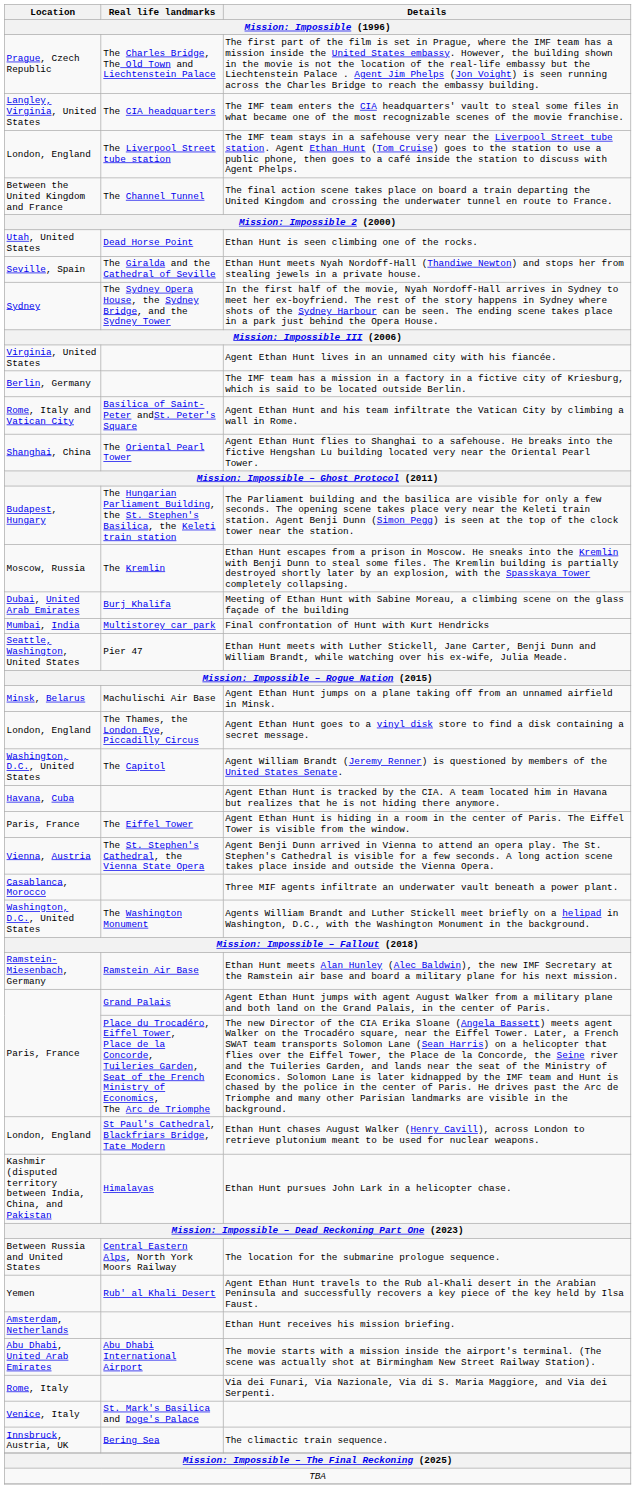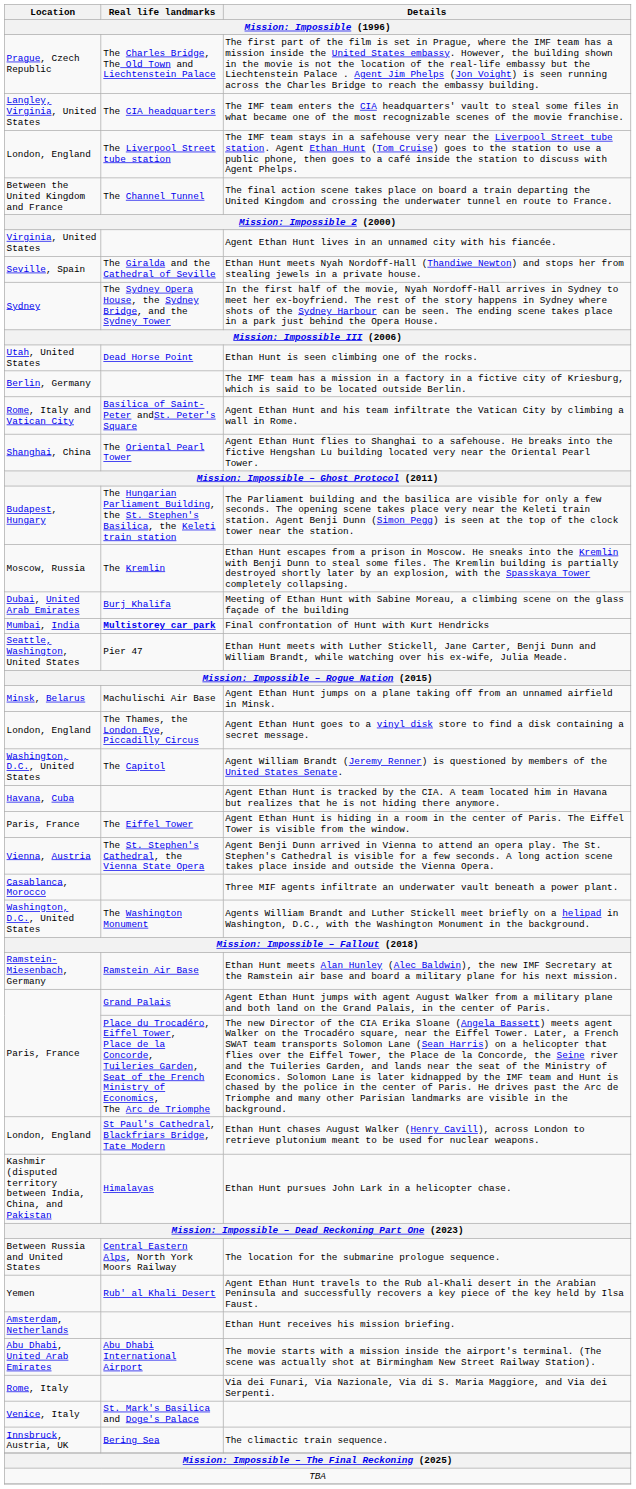 <table class="wikitable">
 <tr>
 <th>Location</th>
 <th>Real life landmarks</th>
 <th>Details</th>
 </tr>
 <tr>
 <th colspan="3"><em><a href='#'>Mission: Impossible</a></em> (1996)</th>
 </tr>
 <tr>
 <td><a href='#'>Prague</a>, Czech Republic</td>
 <td>The <a href='#'>Charles Bridge</a>, The<a href='#'> Old Town</a> and <a href='#'>Liechtenstein Palace</a></td>
 <td>The first part of the film is set in Prague, where the IMF team has a mission inside the <a href='#'>United States embassy</a>. However, the building shown in the movie is not the location of the real-life embassy but the Liechtenstein Palace . <a href='#'>Agent Jim Phelps</a> (<a href='#'>Jon Voight</a>) is seen running across the Charles Bridge to reach the embassy building.</td>
 </tr>
 <tr>
 <td><a href='#'>Langley, Virginia</a>, United States</td>
 <td>The <a href='#'>CIA headquarters</a></td>
 <td>The IMF team enters the <a href='#'>CIA</a> headquarters' vault to steal some files in what became one of the most recognizable scenes of the movie franchise.</td>
 </tr>
 <tr>
 <td>London, England</td>
 <td>The <a href='#'>Liverpool Street tube station</a></td>
 <td>The IMF team stays in a safehouse very near the <a href='#'>Liverpool Street tube station</a>. Agent <a href='#'>Ethan Hunt</a> (<a href='#'>Tom Cruise</a>) goes to the station to use a public phone, then goes to a café inside the station to discuss with Agent Phelps.</td>
 </tr>
 <tr>
 <td>Between the United Kingdom and France</td>
 <td>The <a href='#'>Channel Tunnel</a></td>
 <td>The final action scene takes place on board a train departing the United Kingdom and crossing the underwater tunnel en route to France.</td>
 </tr>
 <tr>
 <th colspan="3"><em><a href='#'>Mission: Impossible 2</a></em> (2000)</th>
 </tr>
 <tr>
-<td><a href='#'>Utah</a>, United States</td>
-<td><a href='#'>Dead Horse Point</a></td>
-<td>Ethan Hunt is seen climbing one of the rocks.</td>
+<td><a href='#'>Virginia</a>, United States</td>
+<td></td>
+<td>Agent Ethan Hunt lives in an unnamed city with his fiancée.</td>
 </tr>
 <tr>
 <td><a href='#'>Seville</a>, Spain</td>
 <td>The <a href='#'>Giralda</a> and the <a href='#'>Cathedral of Seville</a></td>
 <td>Ethan Hunt meets Nyah Nordoff-Hall (<a href='#'>Thandiwe Newton</a>) and stops her from stealing jewels in a private house.</td>
 </tr>
 <tr>
 <td><a href='#'>Sydney</a></td>
 <td>The <a href='#'>Sydney Opera House</a>, the <a href='#'>Sydney Bridge</a>, and the <a href='#'>Sydney Tower</a></td>
 <td>In the first half of the movie, Nyah Nordoff-Hall arrives in Sydney to meet her ex-boyfriend. The rest of the story happens in Sydney where shots of the <a href='#'>Sydney Harbour</a> can be seen. The ending scene takes place in a park just behind the Opera House.</td>
 </tr>
 <tr>
 <th colspan="3"><em><a href='#'>Mission: Impossible III</a></em> (2006)</th>
 </tr>
 <tr>
-<td><a href='#'>Virginia</a>, United States</td>
-<td></td>
-<td>Agent Ethan Hunt lives in an unnamed city with his fiancée.</td>
+<td><a href='#'>Utah</a>, United States</td>
+<td><a href='#'>Dead Horse Point</a></td>
+<td>Ethan Hunt is seen climbing one of the rocks.</td>
 </tr>
 <tr>
 <td><a href='#'>Berlin</a>, Germany</td>
 <td></td>
 <td>The IMF team has a mission in a factory in a fictive city of Kriesburg, which is said to be located outside Berlin.</td>
 </tr>
 <tr>
 <td><a href='#'>Rome</a>, Italy and <a href='#'>Vatican City</a></td>
 <td><a href='#'> Basílica of Saint-Peter</a> and<a href='#'>St. Peter's Square</a></td>
 <td>Agent Ethan Hunt and his team infiltrate the Vatican City by climbing a wall in Rome.</td>
 </tr>
 <tr>
 <td><a href='#'>Shanghai</a>, China</td>
 <td>The <a href='#'>Oriental Pearl Tower</a></td>
 <td>Agent Ethan Hunt flies to Shanghai to a safehouse. He breaks into the fictive Hengshan Lu building located very near the Oriental Pearl Tower.</td>
 </tr>
 <tr>
 <th colspan="3"><em><a href='#'>Mission: Impossible – Ghost Protocol</a></em> (2011)</th>
 </tr>
 <tr>
 <td><a href='#'>Budapest</a>, <a href='#'>Hungary</a></td>
 <td>The <a href='#'>Hungarian Parliament Building</a>, the <a href='#'>St. Stephen's Basilica</a>, the <a href='#'>Keleti train station</a></td>
 <td>The Parliament building and the basilica are visible for only a few seconds. The opening scene takes place very near the Keleti train station. Agent Benji Dunn (<a href='#'>Simon Pegg</a>) is seen at the top of the clock tower near the station.</td>
 </tr>
 <tr>
 <td>Moscow, Russia</td>
 <td>The <a href='#'>Kremlin</a></td>
 <td>Ethan Hunt escapes from a prison in Moscow. He sneaks into the <a href='#'>Kremlin</a> with Benji Dunn to steal some files. The Kremlin building is partially destroyed shortly later by an explosion, with the <a href='#'>Spasskaya Tower</a> completely collapsing.</td>
 </tr>
 <tr>
 <td><a href='#'>Dubai</a>, <a href='#'>United Arab Emirates</a></td>
 <td><a href='#'>Burj Khalifa</a></td>
 <td>Meeting of Ethan Hunt with Sabine Moreau, a climbing scene on the glass façade of the building</td>
 </tr>
 <tr>
 <td><a href='#'>Mumbai</a>, <a href='#'>India</a></td>
-<td><a href='#'>Multistorey car park</a></td>
+<td><strong><a href='#'>Multistorey car park</a></strong></td>
 <td>Final confrontation of Hunt with Kurt Hendricks</td>
 </tr>
 <tr>
 <td><a href='#'>Seattle, Washington</a>, United States</td>
 <td>Pier 47</td>
 <td>Ethan Hunt meets with Luther Stickell, Jane Carter, Benji Dunn and William Brandt, while watching over his ex-wife, Julia Meade.</td>
 </tr>
 <tr>
 <th colspan="3"><em><a href='#'>Mission: Impossible – Rogue Nation</a></em> (2015)</th>
 </tr>
 <tr>
 <td><a href='#'>Minsk</a>, <a href='#'>Belarus</a></td>
 <td>Machulischi Air Base</td>
 <td>Agent Ethan Hunt jumps on a plane taking off from an unnamed airfield in Minsk.</td>
 </tr>
 <tr>
 <td>London, England</td>
 <td>The Thames, the <a href='#'>London Eye</a>, <a href='#'>Piccadilly Circus</a></td>
 <td>Agent Ethan Hunt goes to a <a href='#'>vinyl disk</a> store to find a disk containing a secret message.</td>
 </tr>
 <tr>
 <td><a href='#'>Washington, D.C.</a>, United States</td>
 <td>The <a href='#'>Capitol</a></td>
 <td>Agent William Brandt (<a href='#'>Jeremy Renner</a>) is questioned by members of the <a href='#'>United States Senate</a>.</td>
 </tr>
 <tr>
 <td><a href='#'>Havana</a>, <a href='#'>Cuba</a></td>
 <td></td>
 <td>Agent Ethan Hunt is tracked by the CIA. A team located him in Havana but realizes that he is not hiding there anymore.</td>
 </tr>
 <tr>
 <td>Paris, France</td>
 <td>The <a href='#'>Eiffel Tower</a></td>
 <td>Agent Ethan Hunt is hiding in a room in the center of Paris. The Eiffel Tower is visible from the window.</td>
 </tr>
 <tr>
 <td><a href='#'>Vienna</a>, <a href='#'>Austria</a></td>
 <td>The <a href='#'>St. Stephen's Cathedral</a>, the <a href='#'>Vienna State Opera</a></td>
 <td>Agent Benji Dunn arrived in Vienna to attend an opera play. The St. Stephen's Cathedral is visible for a few seconds. A long action scene takes place inside and outside the Vienna Opera.</td>
 </tr>
 <tr>
 <td><a href='#'>Casablanca</a>, <a href='#'>Morocco</a></td>
 <td></td>
 <td>Three MIF agents infiltrate an underwater vault beneath a power plant.</td>
 </tr>
 <tr>
 <td><a href='#'>Washington, D.C.</a>, United States</td>
 <td>The <a href='#'>Washington Monument</a></td>
 <td>Agents William Brandt and Luther Stickell meet briefly on a <a href='#'>helipad</a> in Washington, D.C., with the Washington Monument in the background.</td>
 </tr>
 <tr>
 <th colspan="3"><em><a href='#'>Mission: Impossible – Fallout</a></em> (2018)</th>
 </tr>
 <tr>
 <td><a href='#'>Ramstein-Miesenbach</a>, Germany</td>
 <td><a href='#'>Ramstein Air Base</a></td>
 <td>Ethan Hunt meets <a href='#'>Alan Hunley</a> (<a href='#'>Alec Baldwin</a>), the new IMF Secretary at the Ramstein air base and board a military plane for his next mission.</td>
 </tr>
 <tr>
 <td rowspan="2">Paris, France</td>
 <td><a href='#'>Grand Palais</a></td>
 <td>Agent Ethan Hunt jumps with agent August Walker from a military plane and both land on the Grand Palais, in the center of Paris.</td>
 </tr>
 <tr>
 <td><a href='#'>Place du Trocadéro</a>,<br><a href='#'>Eiffel Tower</a>,<br><a href='#'>Place de la Concorde</a>,<br><a href='#'>Tuileries Garden</a>,<br><a href='#'>Seat of the French Ministry of Economics</a>,<br>The <a href='#'>Arc de Triomphe</a></td>
 <td>The new Director of the CIA Erika Sloane (<a href='#'>Angela Bassett</a>) meets agent Walker on the Trocadéro square, near the Eiffel Tower. Later, a French SWAT team transports Solomon Lane (<a href='#'>Sean Harris</a>) on a helicopter that flies over the Eiffel Tower, the Place de la Concorde, the <a href='#'>Seine</a> river and the Tuileries Garden, and lands near the seat of the Ministry of Economics. Solomon Lane is later kidnapped by the IMF team and Hunt is chased by the police in the center of Paris. He drives past the Arc de Triomphe and many other Parisian landmarks are visible in the background.</td>
 </tr>
 <tr>
 <td>London, England</td>
 <td><a href='#'>St Paul's Cathedral</a>,<br><a href='#'>Blackfriars Bridge</a>,<br><a href='#'>Tate Modern</a></td>
 <td>Ethan Hunt chases August Walker (<a href='#'>Henry Cavill</a>), across London to retrieve plutonium meant to be used for nuclear weapons.</td>
 </tr>
 <tr>
 <td>Kashmir (disputed territory between India, China, and <a href='#'>Pakistan</a></td>
 <td><a href='#'>Himalayas</a></td>
 <td>Ethan Hunt pursues John Lark in a helicopter chase.</td>
 </tr>
 <tr>
 <th colspan="3"><em><a href='#'>Mission: Impossible – Dead Reckoning Part One</a></em> (2023)</th>
 </tr>
 <tr>
 <td>Between Russia and United States</td>
 <td><a href='#'>Central Eastern Alps</a>, North York Moors Railway</td>
 <td>The location for the submarine prologue sequence.</td>
 </tr>
 <tr>
 <td>Yemen</td>
 <td><a href='#'>Rub' al Khali Desert</a></td>
 <td>Agent Ethan Hunt travels to the Rub al-Khali desert in the Arabian Peninsula and successfully recovers a key piece of the key held by Ilsa Faust.</td>
 </tr>
 <tr>
 <td><a href='#'>Amsterdam</a>, <a href='#'>Netherlands</a></td>
 <td></td>
 <td>Ethan Hunt receives his mission briefing.</td>
 </tr>
 <tr>
 <td><a href='#'>Abu Dhabi</a>, <a href='#'>United Arab Emirates</a></td>
 <td><a href='#'>Abu Dhabi International Airport</a></td>
 <td>The movie starts with a mission inside the airport's terminal. (The scene was actually shot at Birmingham New Street Railway Station).</td>
 </tr>
 <tr>
 <td><a href='#'>Rome</a>, Italy</td>
 <td></td>
 <td>Via dei Funari, Via Nazionale, Via di S. Maria Maggiore, and Via dei Serpenti.</td>
 </tr>
 <tr>
 <td><a href='#'>Venice</a>, Italy</td>
 <td><a href='#'>St. Mark's Basilica</a> and <a href='#'>Doge's Palace</a></td>
 <td></td>
 </tr>
 <tr>
 <td><a href='#'>Innsbruck</a>, Austria, UK</td>
 <td><a href='#'>Bering Sea</a></td>
 <td>The climactic train sequence.</td>
 </tr>
 <tr>
 </tr>
 <tr>
 <th colspan="3"><em><a href='#'>Mission: Impossible – The Final Reckoning</a></em> (2025)</th>
 </tr>
 <tr style="text-align: center;">
 <td colspan="3"><em>TBA</em></td>
 </tr>
 <tr>
 </tr>
 </table>
